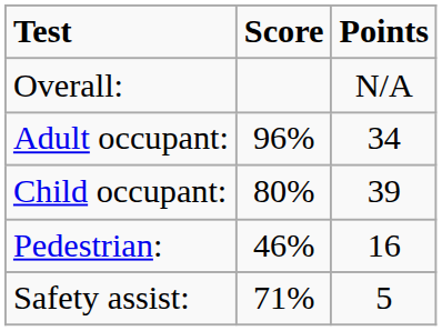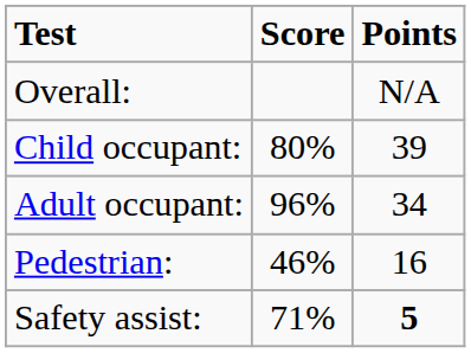 <table class="wikitable">
 <tr>
 <td><strong>Test</strong></td>
 <td><strong>Score</strong></td>
 <td><strong>Points</strong></td>
 </tr>
 <tr>
 <td>Overall:</td>
 <td></td>
 <td style="text-align:center;">N/A</td>
 </tr>
 <tr>
+<td><a href='#'>Child</a> occupant:</td>
+<td style="text-align:center;">80%</td>
+<td style="text-align:center;">39</td>
+</tr>
+<tr>
 <td><a href='#'>Adult</a> occupant:</td>
 <td style="text-align:center;">96%</td>
 <td style="text-align:center;">34</td>
-</tr>
-<tr>
-<td><a href='#'>Child</a> occupant:</td>
-<td style="text-align:center;">80%</td>
-<td style="text-align:center;">39</td>
 </tr>
 <tr>
 <td><a href='#'>Pedestrian</a>:</td>
 <td style="text-align:center;">46%</td>
 <td style="text-align:center;">16</td>
 </tr>
 <tr>
 <td>Safety assist:</td>
 <td style="text-align:center;">71%</td>
-<td style="text-align:center;">5</td>
+<td style="text-align:center;"><strong>5</strong></td>
 </tr>
 </table>
